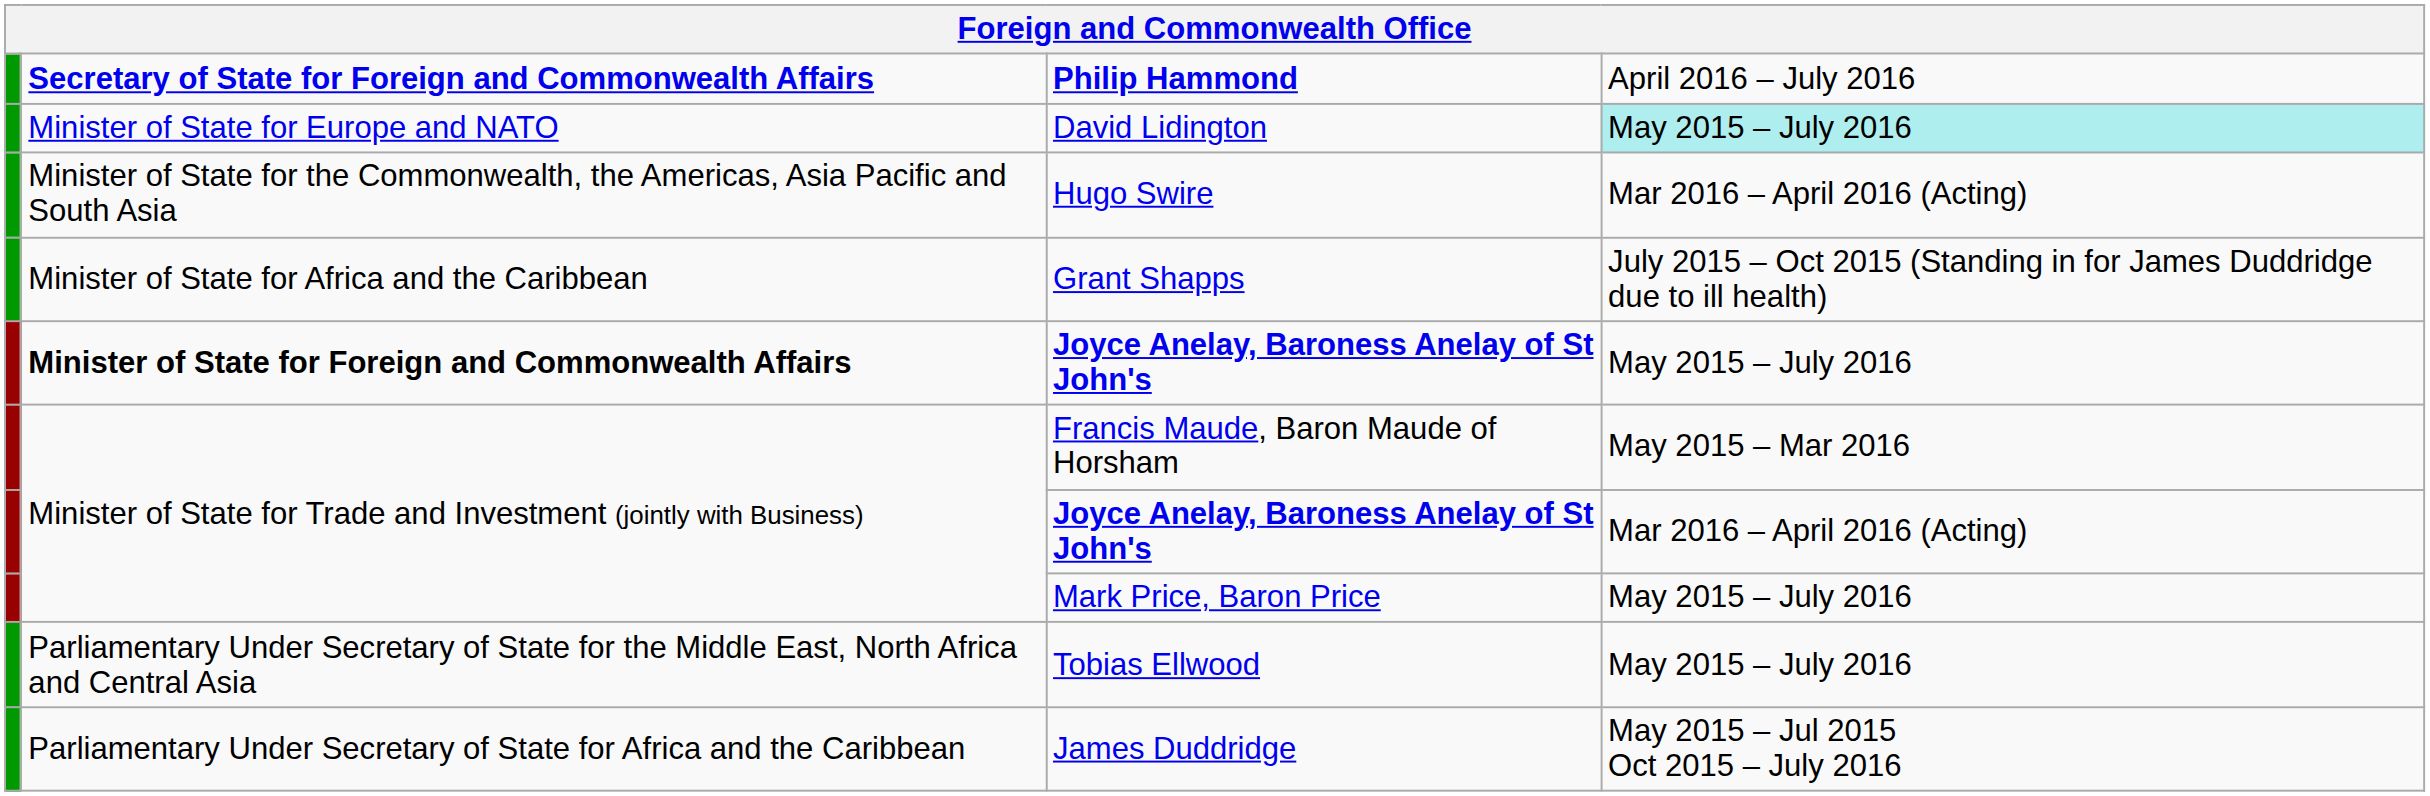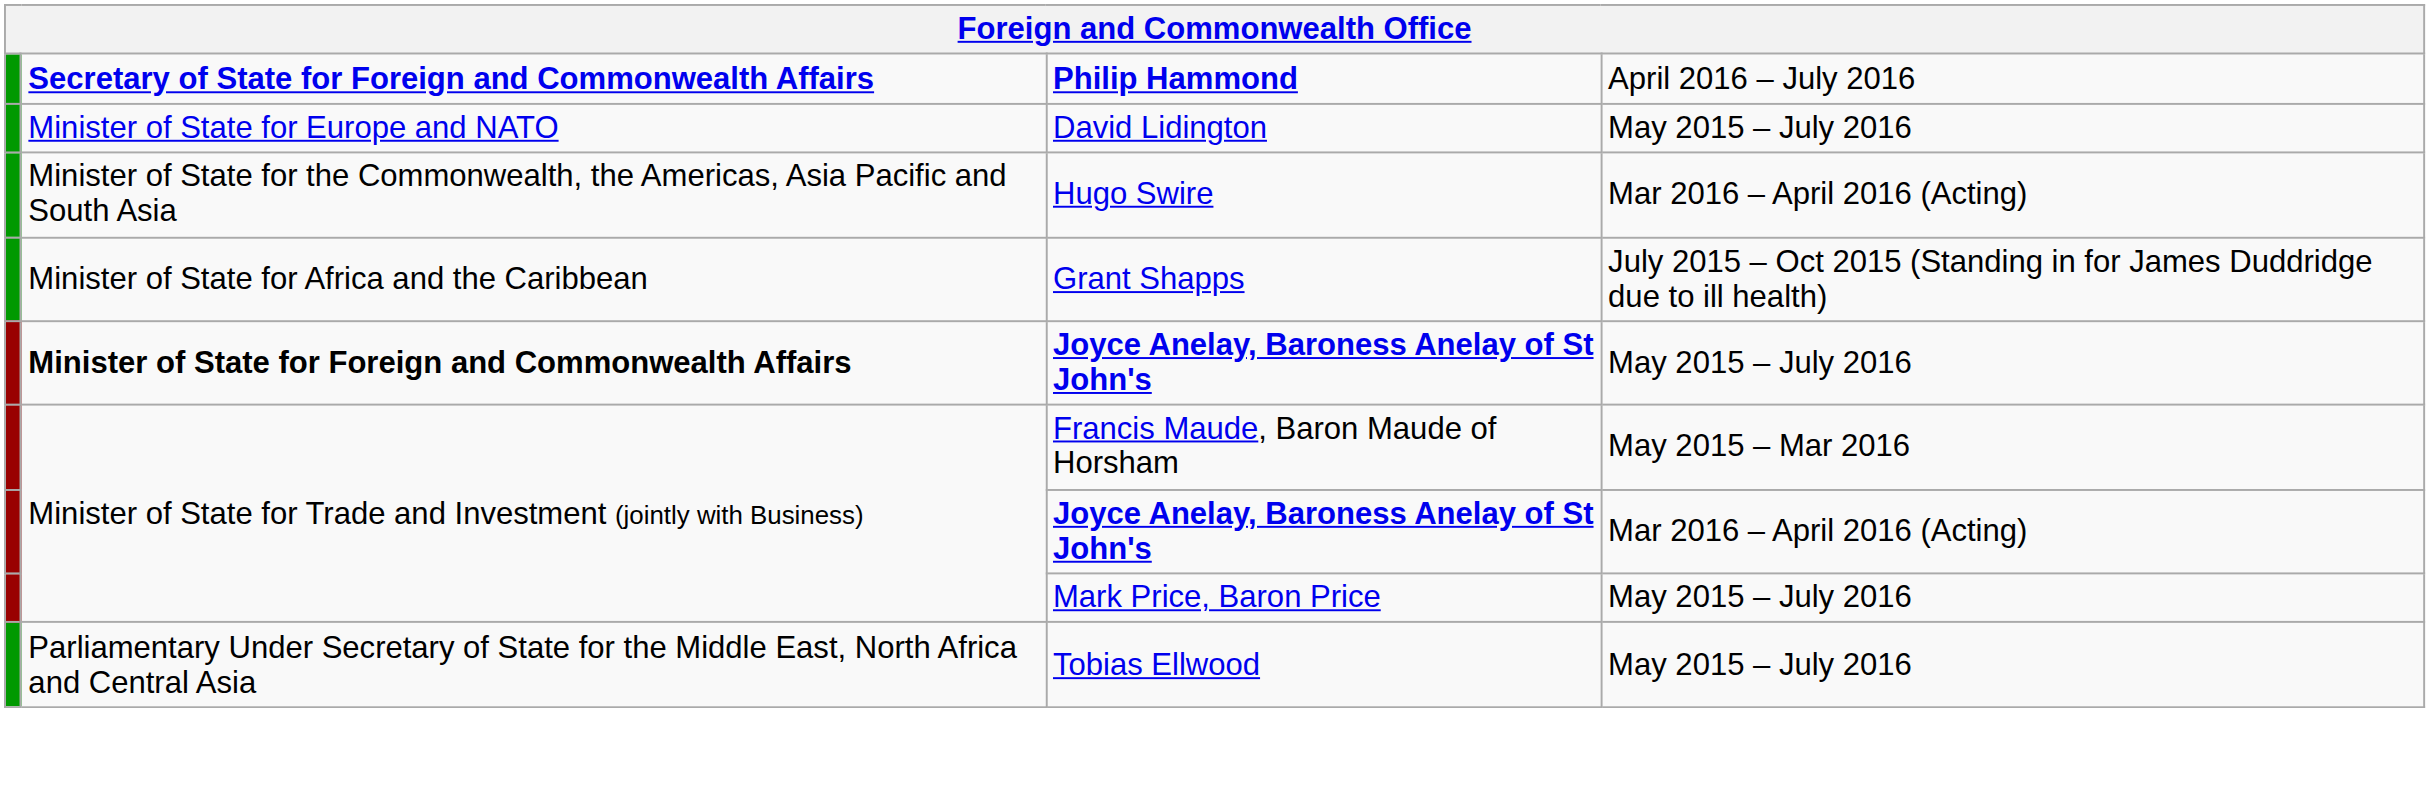 <table class="wikitable">
 <tr>
 <th colspan=4><a href='#'>Foreign and Commonwealth Office</a></th>
 </tr>
 <tr>
 <td style="width:1px; background:#090;"></td>
 <td><strong><a href='#'>Secretary of State for Foreign and Commonwealth Affairs</a></strong></td>
 <td><strong><a href='#'>Philip Hammond</a></strong></td>
 <td>April 2016 – July 2016</td>
 </tr>
 <tr>
 <td style="width:1px; background:#090;"></td>
 <td><a href='#'>Minister of State for Europe and NATO</a></td>
 <td><a href='#'>David Lidington</a></td>
-<td style="background: paleturquoise;">May 2015 – July 2016</td>
+<td>May 2015 – July 2016</td>
 </tr>
 <tr>
 <td style="width:1px; background:#090;"></td>
 <td>Minister of State for the Commonwealth, the Americas, Asia Pacific and South Asia</td>
 <td><a href='#'>Hugo Swire</a></td>
 <td>Mar 2016 – April 2016 (Acting)</td>
 </tr>
 <tr>
 <td style="width:1px; background:#090;"></td>
 <td>Minister of State for Africa and the Caribbean</td>
 <td><a href='#'>Grant Shapps</a></td>
 <td>July 2015 – Oct 2015 (Standing in for James Duddridge due to ill health)</td>
 </tr>
 <tr>
 <td style="width:1px; background:#900;"></td>
 <td><strong>Minister of State for Foreign and Commonwealth Affairs</strong></td>
 <td><strong><a href='#'>Joyce Anelay, Baroness Anelay of St John's</a></strong></td>
 <td>May 2015 – July 2016</td>
 </tr>
 <tr>
 <td style="width:1px; background:#900;"></td>
 <td rowspan="3">Minister of State for Trade and Investment <small>(jointly with Business)</small></td>
 <td><a href='#'>Francis Maude</a>, Baron Maude of Horsham</td>
 <td>May 2015 – Mar 2016</td>
 </tr>
 <tr>
 <td style="width:1px; background:#900;"></td>
 <td><strong><a href='#'>Joyce Anelay, Baroness Anelay of St John's</a></strong></td>
 <td>Mar 2016 – April 2016 (Acting)</td>
 </tr>
 <tr>
 <td style="width:1px; background:#900;"></td>
 <td><a href='#'>Mark Price, Baron Price</a></td>
 <td>May 2015 – July 2016</td>
 </tr>
 <tr>
 <td style="width:1px; background:#090;"></td>
 <td>Parliamentary Under Secretary of State for the Middle East, North Africa and Central Asia</td>
 <td><a href='#'>Tobias Ellwood</a></td>
 <td>May 2015 – July 2016</td>
 </tr>
-<tr>
-<td style="width:1px; background:#090;"></td>
-<td>Parliamentary Under Secretary of State for Africa and the Caribbean</td>
-<td><a href='#'>James Duddridge</a></td>
-<td>May 2015 – Jul 2015<br>Oct 2015 – July 2016</td>
-</tr>
 </table>
